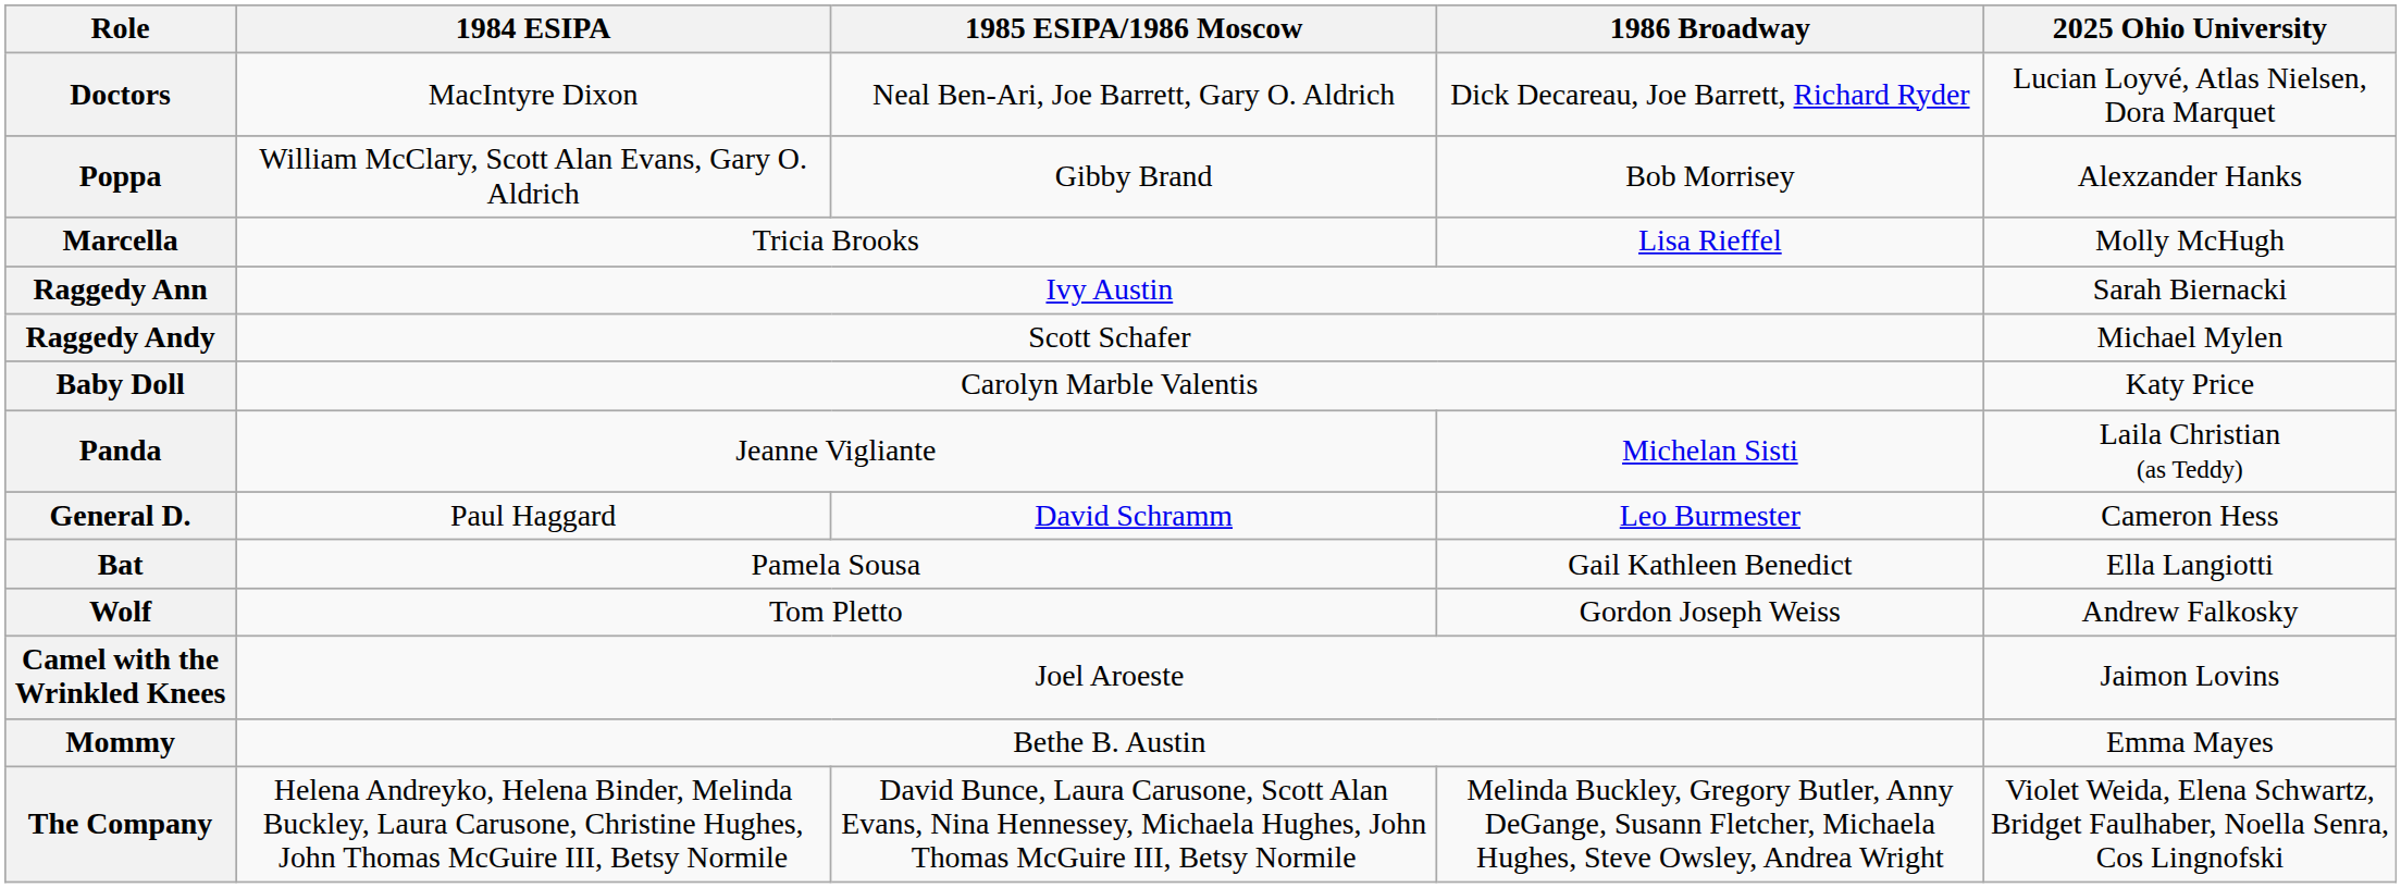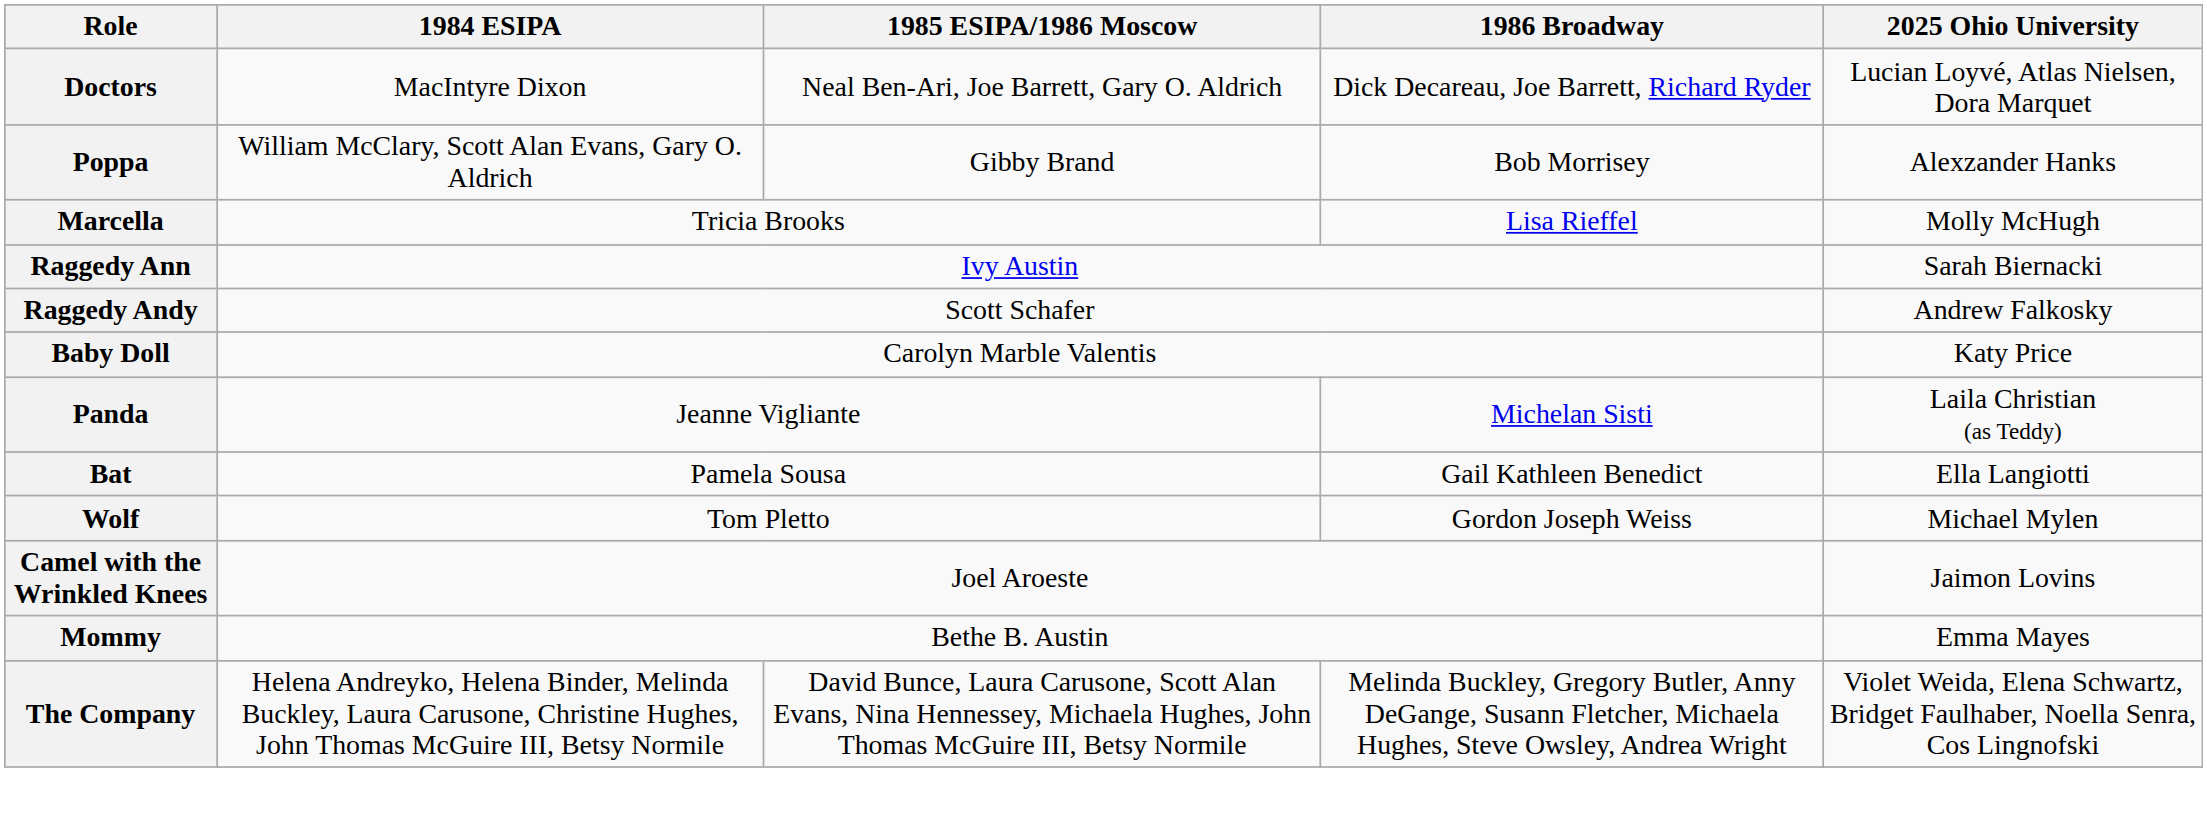 <table class="wikitable" style="width:100%;">
 <tr>
 <th>Role</th>
 <th>1984 ESIPA</th>
 <th>1985 ESIPA/1986 Moscow</th>
 <th>1986 Broadway</th>
 <th>2025 Ohio University</th>
 </tr>
 <tr>
 <th>Doctors</th>
 <td style="text-align:center;">MacIntyre Dixon</td>
 <td style="text-align:center;">Neal Ben-Ari, Joe Barrett, Gary O. Aldrich</td>
 <td style="text-align:center;">Dick Decareau, Joe Barrett, <a href='#'>Richard Ryder</a></td>
 <td style="text-align:center;">Lucian Loyvé, Atlas Nielsen, Dora Marquet</td>
 </tr>
 <tr>
 <th>Poppa</th>
 <td style="text-align:center;">William McClary, Scott Alan Evans, Gary O. Aldrich</td>
 <td style="text-align:center;">Gibby Brand</td>
 <td style="text-align:center;">Bob Morrisey</td>
 <td style="text-align:center;">Alexzander Hanks</td>
 </tr>
 <tr>
 <th>Marcella</th>
 <td style="text-align:center;" colspan="2">Tricia Brooks</td>
 <td style="text-align:center;"><a href='#'>Lisa Rieffel</a></td>
 <td style="text-align:center;">Molly McHugh</td>
 </tr>
 <tr>
 <th>Raggedy Ann</th>
 <td style="text-align:center;" colspan="3"><a href='#'>Ivy Austin</a></td>
 <td style="text-align:center;">Sarah Biernacki</td>
 </tr>
 <tr>
 <th>Raggedy Andy</th>
 <td style="text-align:center;" colspan="3">Scott Schafer</td>
-<td style="text-align:center;">Michael Mylen</td>
+<td style="text-align:center;">Andrew Falkosky</td>
 </tr>
 <tr>
 <th>Baby Doll</th>
 <td style="text-align:center;" colspan="3">Carolyn Marble Valentis</td>
 <td style="text-align:center;">Katy Price</td>
 </tr>
 <tr>
 <th>Panda</th>
 <td style="text-align:center;" colspan="2">Jeanne Vigliante</td>
 <td style="text-align:center;"><a href='#'>Michelan Sisti</a></td>
 <td style="text-align:center;">Laila Christian<br><small>(as Teddy)</small></td>
 </tr>
 <tr>
-<th>General D.</th>
-<td style="text-align:center;">Paul Haggard</td>
-<td style="text-align:center;"><a href='#'>David Schramm</a></td>
-<td style="text-align:center;"><a href='#'>Leo Burmester</a></td>
-<td style="text-align:center;">Cameron Hess</td>
-</tr>
-<tr>
 <th>Bat</th>
 <td style="text-align:center;" colspan="2">Pamela Sousa</td>
 <td style="text-align:center;">Gail Kathleen Benedict</td>
 <td style="text-align:center;">Ella Langiotti</td>
 </tr>
 <tr>
 <th>Wolf</th>
 <td style="text-align:center;" colspan="2">Tom Pletto</td>
 <td style="text-align:center;">Gordon Joseph Weiss</td>
-<td style="text-align:center;">Andrew Falkosky</td>
+<td style="text-align:center;">Michael Mylen</td>
 </tr>
 <tr>
 <th>Camel with the Wrinkled Knees</th>
 <td style="text-align:center;" colspan="3">Joel Aroeste</td>
 <td style="text-align:center;">Jaimon Lovins</td>
 </tr>
 <tr>
 <th>Mommy</th>
 <td style="text-align:center;" colspan="3">Bethe B. Austin</td>
 <td style="text-align:center;">Emma Mayes</td>
 </tr>
 <tr>
 <th>The Company</th>
 <td style="text-align:center;">Helena Andreyko, Helena Binder, Melinda Buckley, Laura Carusone, Christine Hughes, John Thomas McGuire III, Betsy Normile</td>
 <td style="text-align:center;">David Bunce, Laura Carusone, Scott Alan Evans, Nina Hennessey, Michaela Hughes, John Thomas McGuire III, Betsy Normile</td>
 <td style="text-align:center;">Melinda Buckley, Gregory Butler, Anny DeGange, Susann Fletcher, Michaela Hughes, Steve Owsley, Andrea Wright</td>
 <td style="text-align:center;">Violet Weida, Elena Schwartz, Bridget Faulhaber, Noella Senra, Cos Lingnofski</td>
 </tr>
 </table>
